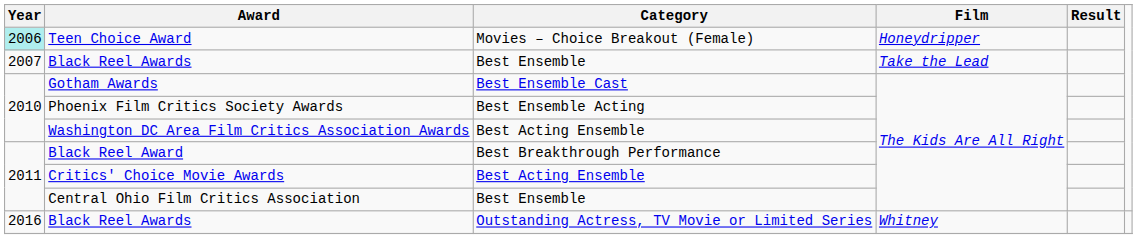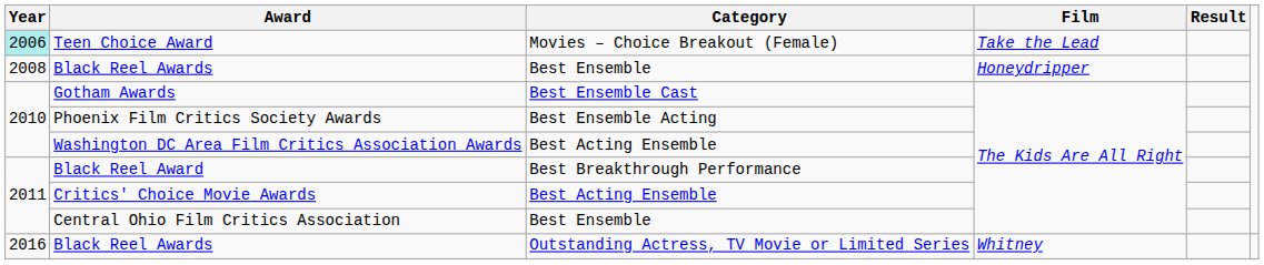 <table class="wikitable">
 <tr>
 <th>Year</th>
 <th>Award</th>
 <th>Category</th>
 <th>Film</th>
 <th>Result</th>
 </tr>
 <tr>
 <td style="background: paleturquoise;">2006</td>
 <td><a href='#'>Teen Choice Award</a></td>
 <td>Movies – Choice Breakout (Female)</td>
-<td><em><a href='#'>Honeydripper</a></em></td>
+<td><em><a href='#'>Take the Lead</a></em></td>
 <td></td>
 </tr>
 <tr>
-<td>2007</td>
+<td>2008</td>
 <td><a href='#'>Black Reel Awards</a></td>
 <td>Best Ensemble</td>
-<td><em><a href='#'>Take the Lead</a></em></td>
+<td><em><a href='#'>Honeydripper</a></em></td>
 <td></td>
 </tr>
 <tr>
 <td rowspan="3">2010</td>
 <td><a href='#'>Gotham Awards</a></td>
 <td><a href='#'>Best Ensemble Cast</a></td>
 <td rowspan="6"><em><a href='#'>The Kids Are All Right</a></em></td>
 <td></td>
 </tr>
 <tr>
 <td>Phoenix Film Critics Society Awards</td>
 <td>Best Ensemble Acting</td>
 <td></td>
 </tr>
 <tr>
 <td><a href='#'>Washington DC Area Film Critics Association Awards</a></td>
 <td>Best Acting Ensemble</td>
 <td></td>
 </tr>
 <tr>
 <td rowspan="3">2011</td>
 <td><a href='#'>Black Reel Award</a></td>
 <td>Best Breakthrough Performance</td>
 <td></td>
 </tr>
 <tr>
 <td><a href='#'>Critics' Choice Movie Awards</a></td>
 <td><a href='#'>Best Acting Ensemble</a></td>
 <td></td>
 </tr>
 <tr>
 <td>Central Ohio Film Critics Association</td>
 <td>Best Ensemble</td>
 <td></td>
 </tr>
 <tr>
 <td>2016</td>
 <td><a href='#'>Black Reel Awards</a></td>
 <td><a href='#'>Outstanding Actress, TV Movie or Limited Series</a></td>
 <td><em><a href='#'>Whitney</a></em></td>
 <td></td>
 <td></td>
 </tr>
 <tr>
 </tr>
 </table>
